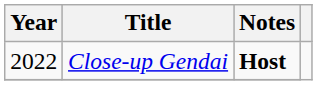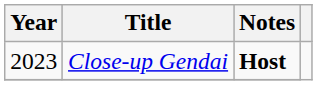 <table class="wikitable">
 <tr>
 <th>Year</th>
 <th>Title</th>
 <th>Notes</th>
 <th></th>
 </tr>
 <tr>
-<td>2022</td>
+<td>2023</td>
 <td><em><a href='#'>Close-up Gendai</a></em></td>
 <td><strong>Host</strong></td>
 </tr>
 <tr>
 </tr>
 </table>
